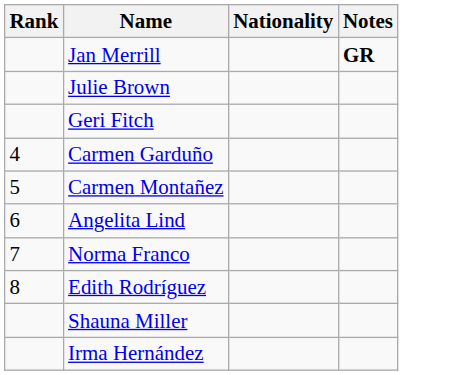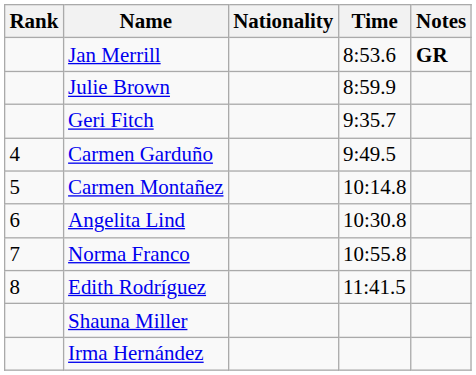 <table class="wikitable sortable">
 <tr>
 <th>Rank</th>
 <th>Name</th>
 <th>Nationality</th>
+<th>Time</th>
 <th>Notes</th>
 </tr>
 <tr>
 <td></td>
 <td><a href='#'>Jan Merrill</a></td>
 <td></td>
+<td>8:53.6</td>
 <td><strong>GR</strong></td>
 </tr>
 <tr>
 <td></td>
 <td><a href='#'>Julie Brown</a></td>
 <td></td>
+<td>8:59.9</td>
 <td></td>
 </tr>
 <tr>
 <td></td>
 <td><a href='#'>Geri Fitch</a></td>
 <td></td>
+<td>9:35.7</td>
 <td></td>
 </tr>
 <tr>
 <td>4</td>
 <td><a href='#'>Carmen Garduño</a></td>
 <td></td>
+<td>9:49.5</td>
 <td></td>
 </tr>
 <tr>
 <td>5</td>
 <td><a href='#'>Carmen Montañez</a></td>
 <td></td>
+<td>10:14.8</td>
 <td></td>
 </tr>
 <tr>
 <td>6</td>
 <td><a href='#'>Angelita Lind</a></td>
 <td></td>
+<td>10:30.8</td>
 <td></td>
 </tr>
 <tr>
 <td>7</td>
 <td><a href='#'>Norma Franco</a></td>
 <td></td>
+<td>10:55.8</td>
 <td></td>
 </tr>
 <tr>
 <td>8</td>
 <td><a href='#'>Edith Rodríguez</a></td>
 <td></td>
+<td>11:41.5</td>
 <td></td>
 </tr>
 <tr>
 <td></td>
 <td><a href='#'>Shauna Miller</a></td>
+<td></td>
 <td></td>
 <td></td>
 </tr>
 <tr>
 <td></td>
 <td><a href='#'>Irma Hernández</a></td>
 <td></td>
 <td></td>
+<td></td>
 </tr>
 </table>
